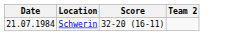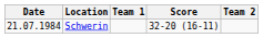 <table class="wikitable">
 <tr>
 <th scope="col">Date</th>
 <th scope="col">Location</th>
+<th scope="col">Team 1</th>
 <th scope="col">Score</th>
 <th scope="col">Team 2</th>
 </tr>
 <tr>
 <td>21.07.1984</td>
 <td><a href='#'>Schwerin</a></td>
+<td><strong></strong></td>
 <td>32-20 (16-11)</td>
 <td></td>
 </tr>
 </table>
